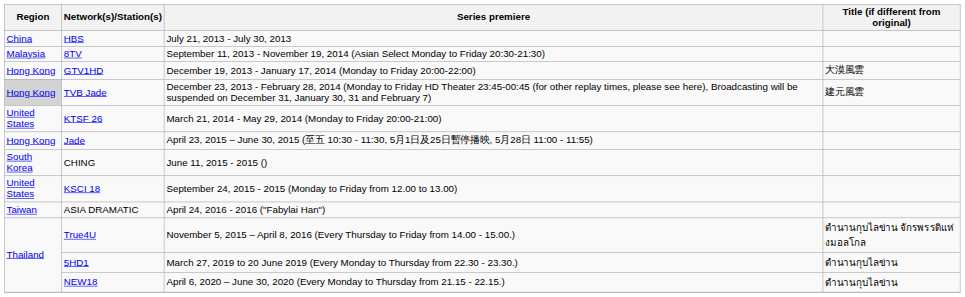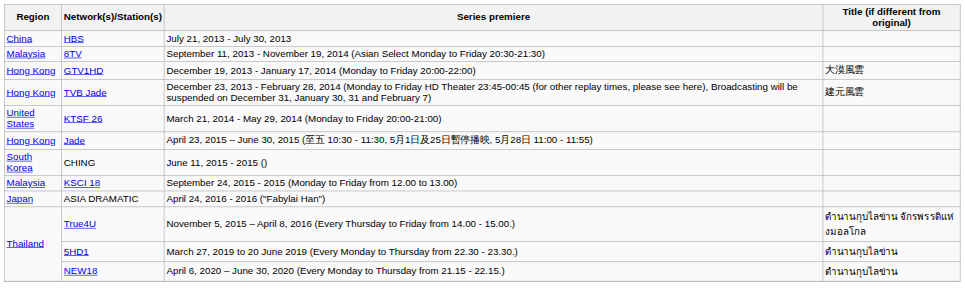 <table class="sortable wikitable">
 <tr>
 <th>Region</th>
 <th>Network(s)/Station(s)</th>
 <th>Series premiere</th>
 <th>Title (if different from original)</th>
 </tr>
 <tr>
 <td><a href='#'>China</a></td>
 <td><a href='#'>HBS</a></td>
 <td>July 21, 2013 - July 30, 2013</td>
 <td></td>
 </tr>
 <tr>
 <td><a href='#'>Malaysia</a></td>
 <td><a href='#'>8TV</a></td>
 <td>September 11, 2013 - November 19, 2014 (Asian Select Monday to Friday 20:30-21:30)</td>
 <td></td>
 </tr>
 <tr>
 <td><a href='#'>Hong Kong</a></td>
 <td><a href='#'>GTV1HD</a></td>
 <td>December 19, 2013 - January 17, 2014 (Monday to Friday 20:00-22:00)</td>
 <td>大漠風雲</td>
 </tr>
 <tr>
-<td style="background: lightgrey;"><a href='#'>Hong Kong</a></td>
+<td><a href='#'>Hong Kong</a></td>
 <td><a href='#'>TVB Jade</a></td>
 <td>December 23, 2013 - February 28, 2014 (Monday to Friday HD Theater 23:45-00:45 (for other replay times, please see here), Broadcasting will be suspended on December 31, January 30, 31 and February 7)</td>
 <td>建元風雲</td>
 </tr>
 <tr>
 <td><a href='#'>United States</a></td>
 <td><a href='#'>KTSF 26</a></td>
 <td>March 21, 2014 - May 29, 2014 (Monday to Friday 20:00-21:00)</td>
 <td></td>
 </tr>
 <tr>
 <td><a href='#'>Hong Kong</a></td>
 <td><a href='#'>Jade</a></td>
 <td>April 23, 2015 – June 30, 2015 (至五 10:30 - 11:30, 5月1日及25日暫停播映, 5月28日 11:00 - 11:55)</td>
 <td></td>
 </tr>
 <tr>
 <td><a href='#'>South Korea</a></td>
 <td>CHING</td>
 <td>June 11, 2015 - 2015 ()</td>
 <td></td>
 </tr>
 <tr>
-<td><a href='#'>United States</a></td>
+<td><a href='#'>Malaysia</a></td>
 <td><a href='#'>KSCI 18</a></td>
 <td>September 24, 2015 - 2015 (Monday to Friday from 12.00 to 13.00)</td>
 <td></td>
 </tr>
 <tr>
-<td><a href='#'>Taiwan</a></td>
+<td><a href='#'>Japan</a></td>
 <td>ASIA DRAMATIC</td>
 <td>April 24, 2016 - 2016 ("Fabylai Han")</td>
 <td></td>
 </tr>
 <tr>
 <td rowspan="3"><a href='#'>Thailand</a></td>
 <td><a href='#'>True4U</a></td>
 <td>November 5, 2015 – April 8, 2016 (Every Thursday to Friday from 14.00 - 15.00.)</td>
 <td>ตำนานกุบไลข่าน จักรพรรดิแห่งมอลโกล</td>
 </tr>
 <tr>
 <td><a href='#'>5HD1</a></td>
 <td>March 27, 2019 to 20 June 2019 (Every Monday to Thursday from 22.30 - 23.30.)</td>
 <td>ตำนานกุบไลข่าน</td>
 </tr>
 <tr>
 <td><a href='#'>NEW18</a></td>
 <td>April 6, 2020 – June 30, 2020 (Every Monday to Thursday from 21.15 - 22.15.)</td>
 <td>ตำนานกุบไลข่าน</td>
 </tr>
 <tr>
 </tr>
 </table>
